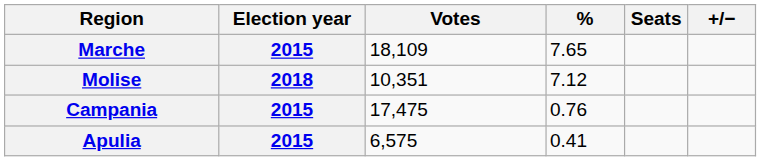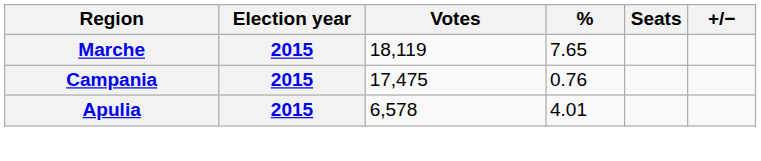 <table class="wikitable" style="width:50%; border:1px #AAAAFF solid">
 <tr>
 <th width="19%">Region</th>
 <th width="13%">Election year</th>
 <th width="16%">Votes</th>
 <th width="7%">%</th>
 <th width="1%">Seats</th>
 <th width="6%">+/−</th>
 </tr>
 <tr>
 <th><a href='#'>Marche</a></th>
 <th><a href='#'>2015</a></th>
-<td>18,109</td>
+<td>18,119</td>
 <td>7.65</td>
-<td></td>
-<td></td>
-</tr>
-<tr>
-<th><a href='#'>Molise</a></th>
-<th><a href='#'>2018</a></th>
-<td>10,351</td>
-<td>7.12</td>
 <td></td>
 <td></td>
 </tr>
 <tr>
 <th><a href='#'>Campania</a></th>
 <th><a href='#'>2015</a></th>
 <td>17,475</td>
 <td>0.76</td>
 <td></td>
 <td></td>
 </tr>
 <tr>
 <th><a href='#'>Apulia</a></th>
 <th><a href='#'>2015</a></th>
-<td>6,575</td>
-<td>0.41</td>
+<td>6,578</td>
+<td>4.01</td>
 <td></td>
 <td></td>
 </tr>
 </table>
